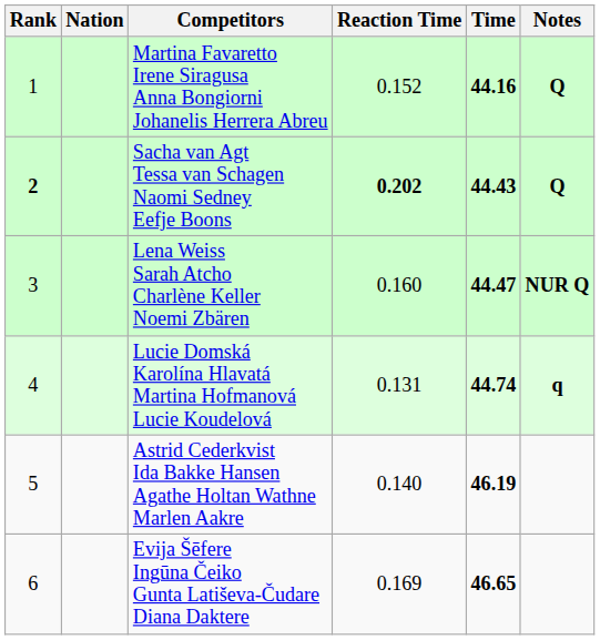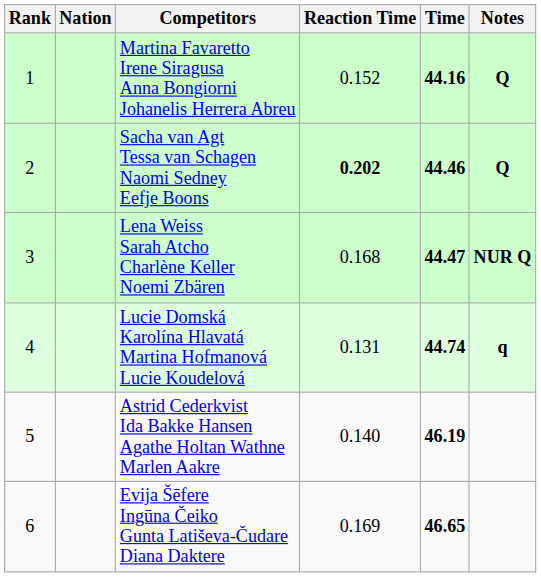 <table class="wikitable sortable" style="text-align:center">
 <tr>
 <th>Rank</th>
 <th>Nation</th>
 <th>Competitors</th>
 <th>Reaction Time</th>
 <th>Time</th>
 <th>Notes</th>
 </tr>
 <tr bgcolor=ccffcc>
 <td>1</td>
 <td align=left></td>
 <td align=left><a href='#'>Martina Favaretto</a><br><a href='#'>Irene Siragusa</a><br><a href='#'>Anna Bongiorni</a><br><a href='#'>Johanelis Herrera Abreu</a><br></td>
 <td>0.152</td>
 <td><strong>44.16</strong></td>
 <td><strong>Q</strong></td>
 </tr>
 <tr bgcolor=ccffcc>
-<td><strong>2</strong></td>
+<td>2</td>
 <td align=left></td>
 <td align=left><a href='#'>Sacha van Agt</a><br><a href='#'>Tessa van Schagen</a><br><a href='#'>Naomi Sedney</a><br><a href='#'>Eefje Boons</a><br></td>
 <td><strong>0.202</strong></td>
-<td><strong>44.43</strong></td>
+<td><strong>44.46</strong></td>
 <td><strong>Q</strong></td>
 </tr>
 <tr bgcolor=ccffcc>
 <td>3</td>
 <td align=left></td>
 <td align=left><a href='#'>Lena Weiss</a><br><a href='#'>Sarah Atcho</a><br><a href='#'>Charlène Keller</a><br><a href='#'>Noemi Zbären</a><br></td>
-<td>0.160</td>
+<td>0.168</td>
 <td><strong>44.47</strong></td>
 <td><strong>NUR Q</strong></td>
 </tr>
 <tr bgcolor=ddffdd>
 <td>4</td>
 <td align=left></td>
 <td align=left><a href='#'>Lucie Domská</a><br><a href='#'>Karolína Hlavatá</a><br><a href='#'>Martina Hofmanová</a><br><a href='#'>Lucie Koudelová</a><br></td>
 <td>0.131</td>
 <td><strong>44.74</strong></td>
 <td><strong>q</strong></td>
 </tr>
 <tr>
 <td>5</td>
 <td align=left></td>
 <td align=left><a href='#'>Astrid Cederkvist</a><br><a href='#'>Ida Bakke Hansen</a><br><a href='#'>Agathe Holtan Wathne</a><br><a href='#'>Marlen Aakre</a><br></td>
 <td>0.140</td>
 <td><strong>46.19</strong></td>
 <td></td>
 </tr>
 <tr>
 <td>6</td>
 <td align=left></td>
 <td align=left><a href='#'>Evija Šēfere</a><br><a href='#'>Ingūna Čeiko</a><br><a href='#'>Gunta Latiševa-Čudare</a><br><a href='#'>Diana Daktere</a><br></td>
 <td>0.169</td>
 <td><strong>46.65</strong></td>
 <td></td>
 </tr>
 </table>
